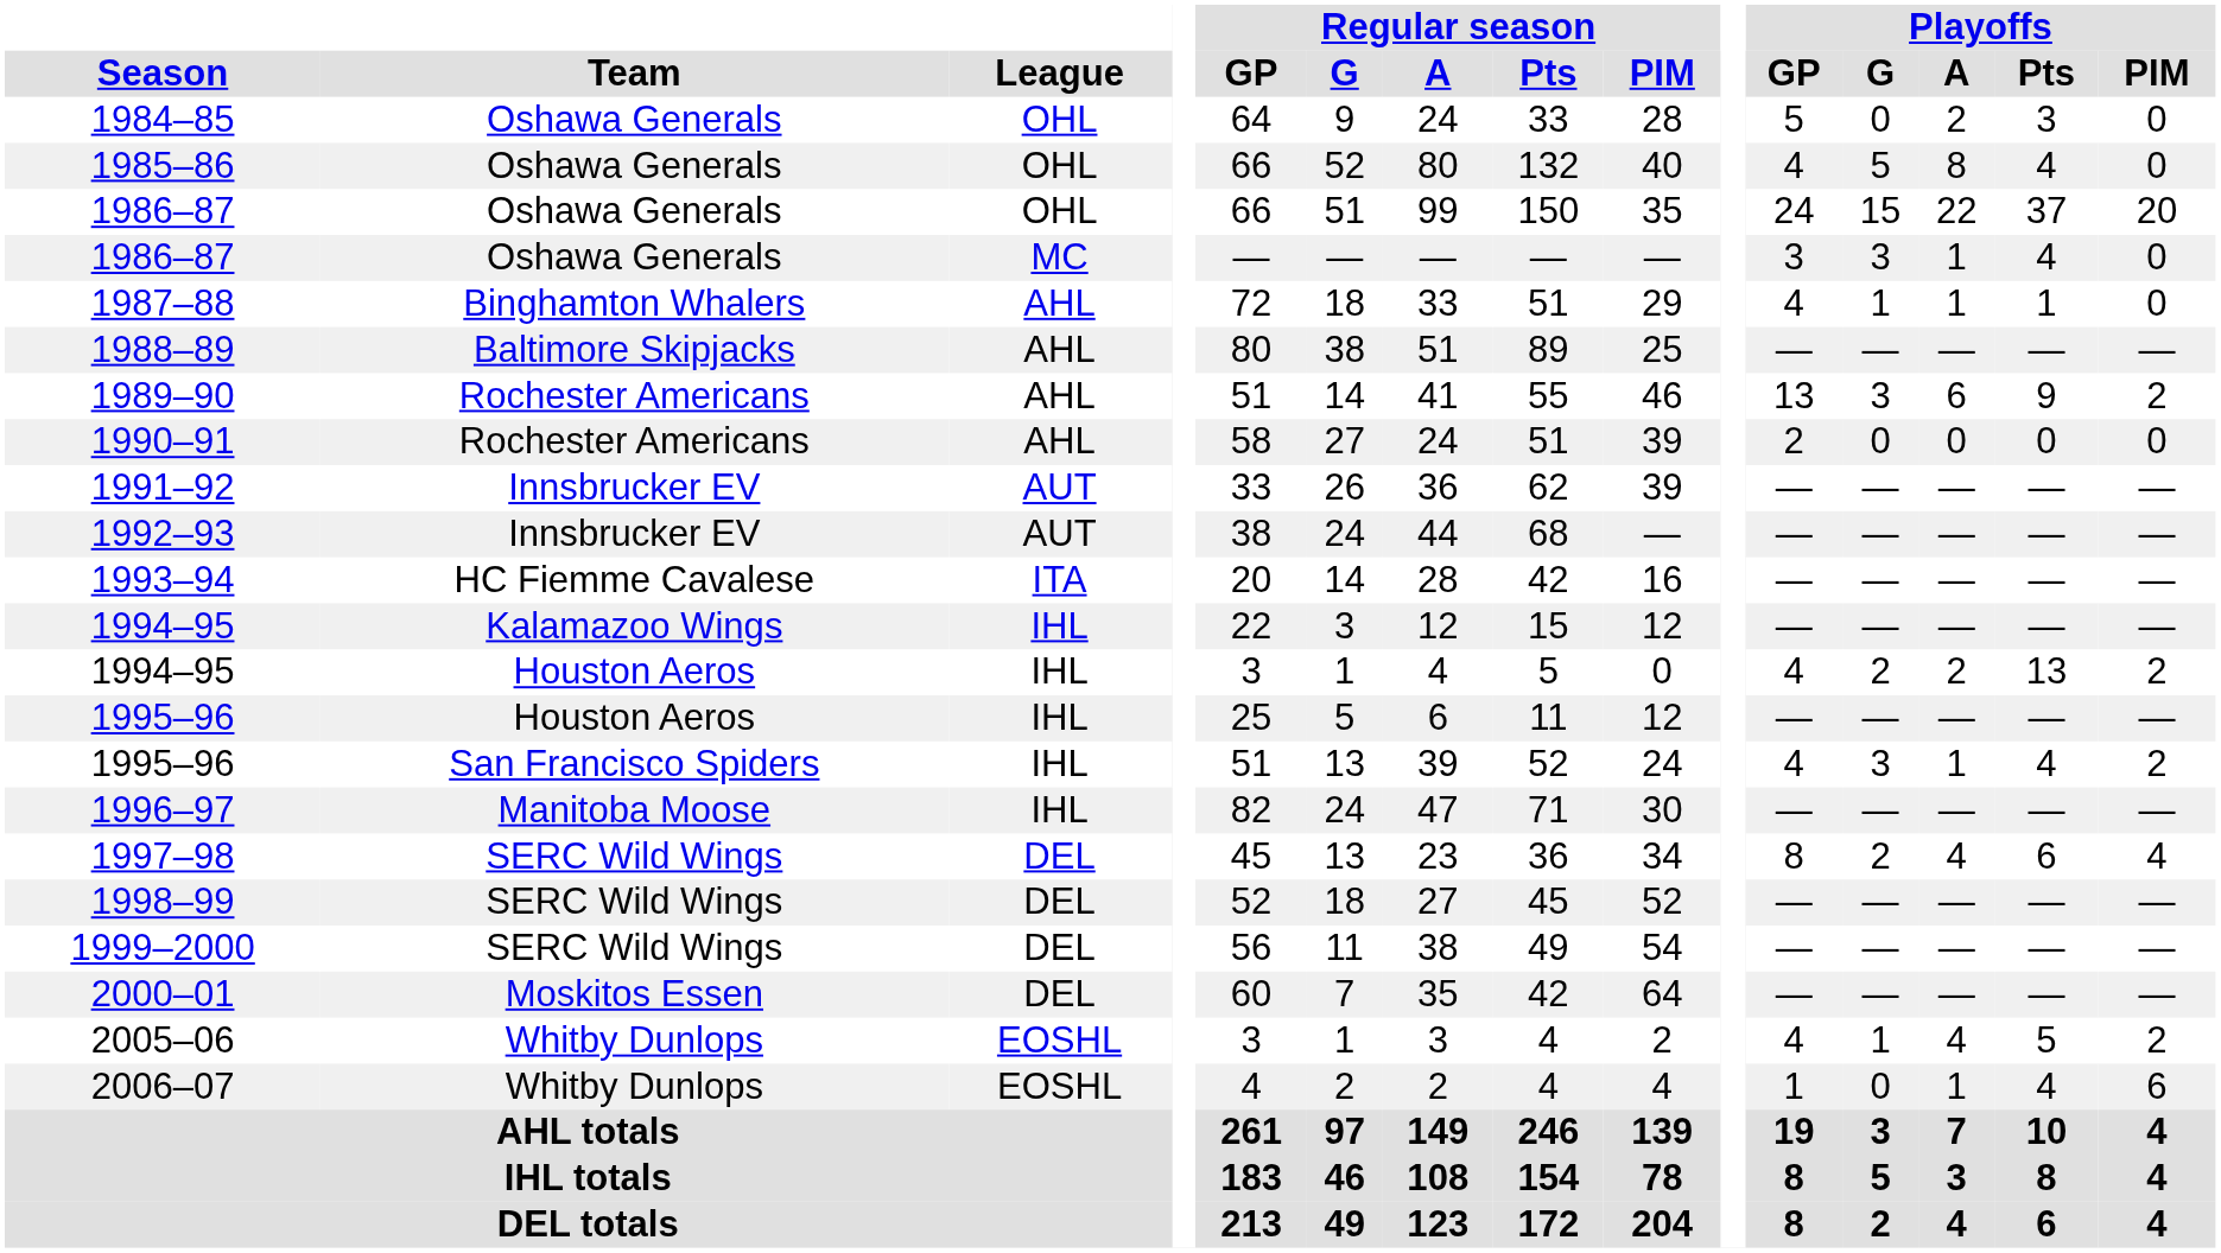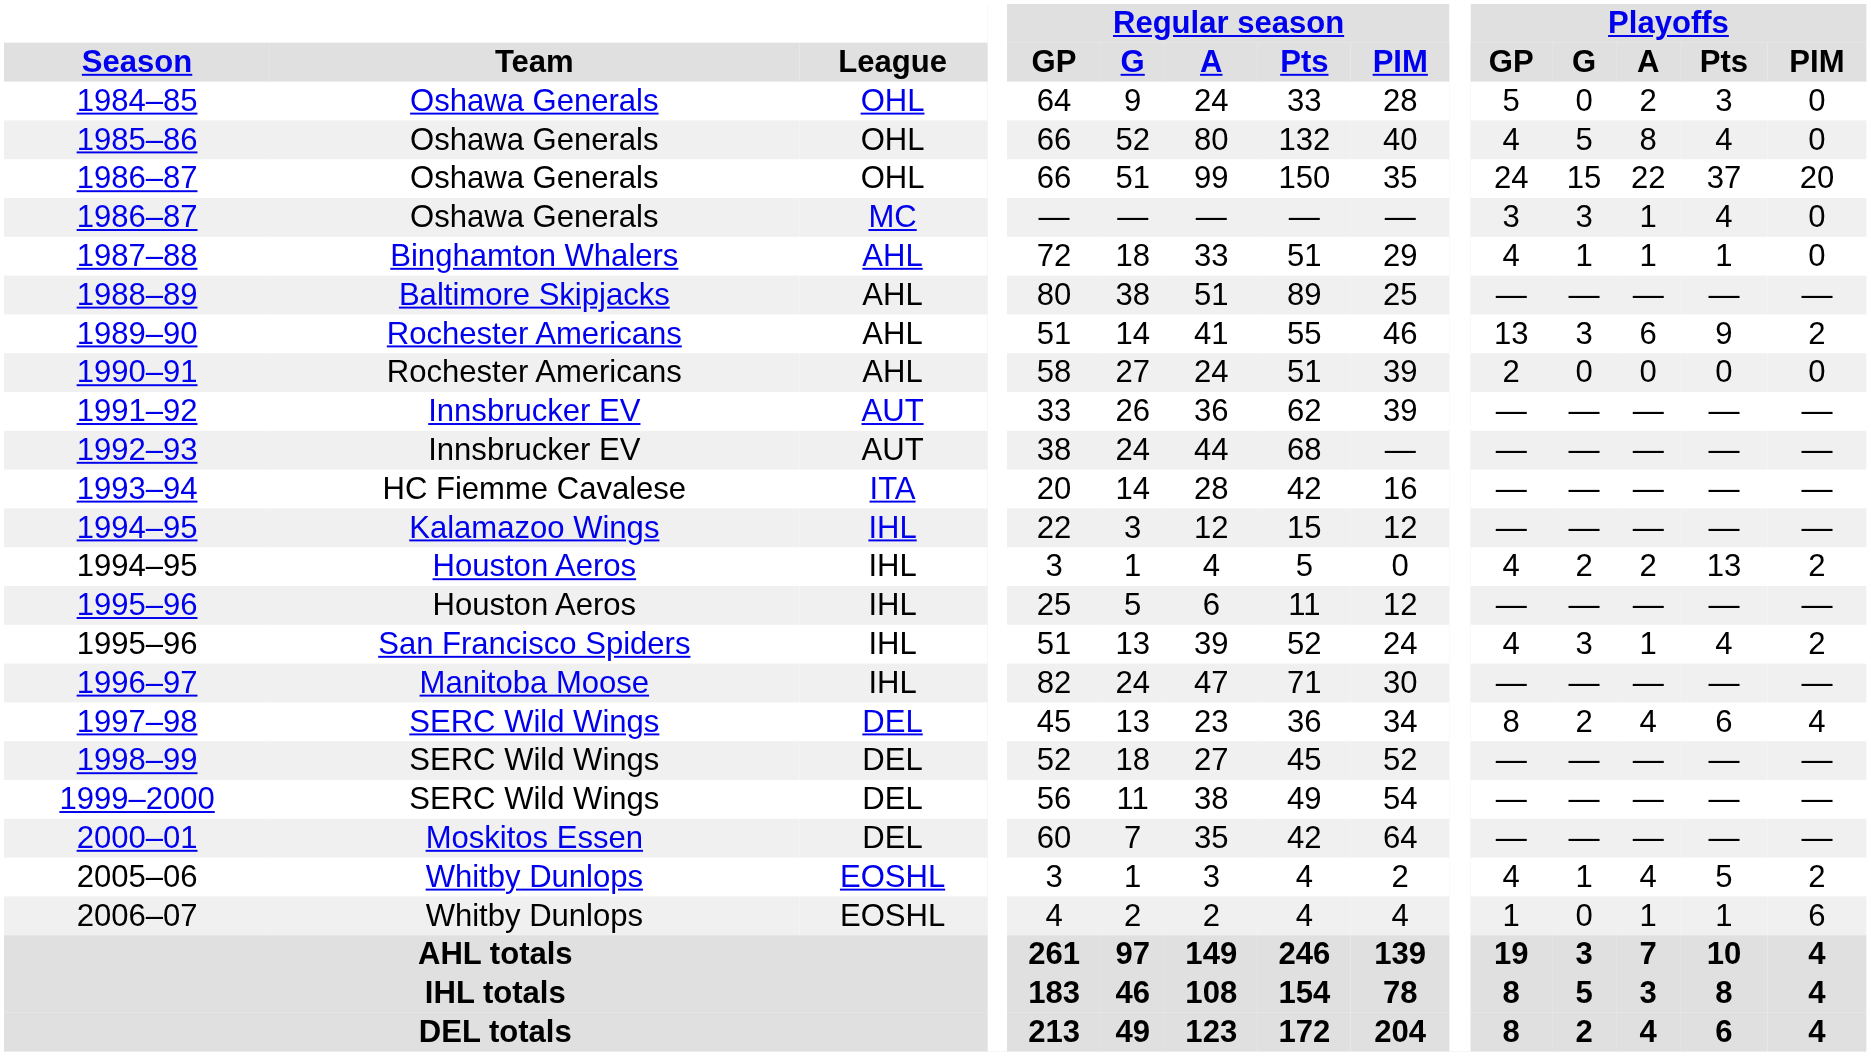 <table border="0" cellpadding="1" cellspacing="0" style="text-align:center; width:60em">
 <tr bgcolor="#e0e0e0">
 <th colspan="3" bgcolor="#ffffff"> </th>
 <th rowspan="99" bgcolor="#ffffff"> </th>
 <th colspan="5"><a href='#'>Regular season</a></th>
 <th rowspan="99" bgcolor="#ffffff"> </th>
 <th colspan="5"><a href='#'>Playoffs</a></th>
 </tr>
 <tr bgcolor="#e0e0e0">
 <th><a href='#'>Season</a></th>
 <th>Team</th>
 <th>League</th>
 <th>GP</th>
 <th><a href='#'>G</a></th>
 <th><a href='#'>A</a></th>
 <th><a href='#'>Pts</a></th>
 <th><a href='#'>PIM</a></th>
 <th>GP</th>
 <th>G</th>
 <th>A</th>
 <th>Pts</th>
 <th>PIM</th>
 </tr>
 <tr>
 <td><a href='#'>1984–85</a></td>
 <td><a href='#'>Oshawa Generals</a></td>
 <td><a href='#'>OHL</a></td>
 <td>64</td>
 <td>9</td>
 <td>24</td>
 <td>33</td>
 <td>28</td>
 <td>5</td>
 <td>0</td>
 <td>2</td>
 <td>3</td>
 <td>0</td>
 </tr>
 <tr bgcolor="#f0f0f0">
 <td><a href='#'>1985–86</a></td>
 <td>Oshawa Generals</td>
 <td>OHL</td>
 <td>66</td>
 <td>52</td>
 <td>80</td>
 <td>132</td>
 <td>40</td>
 <td>4</td>
 <td>5</td>
 <td>8</td>
 <td>4</td>
 <td>0</td>
 </tr>
 <tr>
 <td><a href='#'>1986–87</a></td>
 <td>Oshawa Generals</td>
 <td>OHL</td>
 <td>66</td>
 <td>51</td>
 <td>99</td>
 <td>150</td>
 <td>35</td>
 <td>24</td>
 <td>15</td>
 <td>22</td>
 <td>37</td>
 <td>20</td>
 </tr>
 <tr bgcolor="#f0f0f0">
 <td><a href='#'>1986–87</a></td>
 <td>Oshawa Generals</td>
 <td><a href='#'>MC</a></td>
 <td>—</td>
 <td>—</td>
 <td>—</td>
 <td>—</td>
 <td>—</td>
 <td>3</td>
 <td>3</td>
 <td>1</td>
 <td>4</td>
 <td>0</td>
 </tr>
 <tr>
 <td><a href='#'>1987–88</a></td>
 <td><a href='#'>Binghamton Whalers</a></td>
 <td><a href='#'>AHL</a></td>
 <td>72</td>
 <td>18</td>
 <td>33</td>
 <td>51</td>
 <td>29</td>
 <td>4</td>
 <td>1</td>
 <td>1</td>
 <td>1</td>
 <td>0</td>
 </tr>
 <tr bgcolor="#f0f0f0">
 <td><a href='#'>1988–89</a></td>
 <td><a href='#'>Baltimore Skipjacks</a></td>
 <td>AHL</td>
 <td>80</td>
 <td>38</td>
 <td>51</td>
 <td>89</td>
 <td>25</td>
 <td>—</td>
 <td>—</td>
 <td>—</td>
 <td>—</td>
 <td>—</td>
 </tr>
 <tr>
 <td><a href='#'>1989–90</a></td>
 <td><a href='#'>Rochester Americans</a></td>
 <td>AHL</td>
 <td>51</td>
 <td>14</td>
 <td>41</td>
 <td>55</td>
 <td>46</td>
 <td>13</td>
 <td>3</td>
 <td>6</td>
 <td>9</td>
 <td>2</td>
 </tr>
 <tr bgcolor="#f0f0f0">
 <td><a href='#'>1990–91</a></td>
 <td>Rochester Americans</td>
 <td>AHL</td>
 <td>58</td>
 <td>27</td>
 <td>24</td>
 <td>51</td>
 <td>39</td>
 <td>2</td>
 <td>0</td>
 <td>0</td>
 <td>0</td>
 <td>0</td>
 </tr>
 <tr>
 <td><a href='#'>1991–92</a></td>
 <td><a href='#'>Innsbrucker EV</a></td>
 <td><a href='#'>AUT</a></td>
 <td>33</td>
 <td>26</td>
 <td>36</td>
 <td>62</td>
 <td>39</td>
 <td>—</td>
 <td>—</td>
 <td>—</td>
 <td>—</td>
 <td>—</td>
 </tr>
 <tr bgcolor="#f0f0f0">
 <td><a href='#'>1992–93</a></td>
 <td>Innsbrucker EV</td>
 <td>AUT</td>
 <td>38</td>
 <td>24</td>
 <td>44</td>
 <td>68</td>
 <td>—</td>
 <td>—</td>
 <td>—</td>
 <td>—</td>
 <td>—</td>
 <td>—</td>
 </tr>
 <tr>
 <td><a href='#'>1993–94</a></td>
 <td>HC Fiemme Cavalese</td>
 <td><a href='#'>ITA</a></td>
 <td>20</td>
 <td>14</td>
 <td>28</td>
 <td>42</td>
 <td>16</td>
 <td>—</td>
 <td>—</td>
 <td>—</td>
 <td>—</td>
 <td>—</td>
 </tr>
 <tr bgcolor="#f0f0f0">
 <td><a href='#'>1994–95</a></td>
 <td><a href='#'>Kalamazoo Wings</a></td>
 <td><a href='#'>IHL</a></td>
 <td>22</td>
 <td>3</td>
 <td>12</td>
 <td>15</td>
 <td>12</td>
 <td>—</td>
 <td>—</td>
 <td>—</td>
 <td>—</td>
 <td>—</td>
 </tr>
 <tr>
 <td>1994–95</td>
 <td><a href='#'>Houston Aeros</a></td>
 <td>IHL</td>
 <td>3</td>
 <td>1</td>
 <td>4</td>
 <td>5</td>
 <td>0</td>
 <td>4</td>
 <td>2</td>
 <td>2</td>
 <td>13</td>
 <td>2</td>
 </tr>
 <tr bgcolor="#f0f0f0">
 <td><a href='#'>1995–96</a></td>
 <td>Houston Aeros</td>
 <td>IHL</td>
 <td>25</td>
 <td>5</td>
 <td>6</td>
 <td>11</td>
 <td>12</td>
 <td>—</td>
 <td>—</td>
 <td>—</td>
 <td>—</td>
 <td>—</td>
 </tr>
 <tr>
 <td>1995–96</td>
 <td><a href='#'>San Francisco Spiders</a></td>
 <td>IHL</td>
 <td>51</td>
 <td>13</td>
 <td>39</td>
 <td>52</td>
 <td>24</td>
 <td>4</td>
 <td>3</td>
 <td>1</td>
 <td>4</td>
 <td>2</td>
 </tr>
 <tr bgcolor="#f0f0f0">
 <td><a href='#'>1996–97</a></td>
 <td><a href='#'>Manitoba Moose</a></td>
 <td>IHL</td>
 <td>82</td>
 <td>24</td>
 <td>47</td>
 <td>71</td>
 <td>30</td>
 <td>—</td>
 <td>—</td>
 <td>—</td>
 <td>—</td>
 <td>—</td>
 </tr>
 <tr>
 <td><a href='#'>1997–98</a></td>
 <td><a href='#'>SERC Wild Wings</a></td>
 <td><a href='#'>DEL</a></td>
 <td>45</td>
 <td>13</td>
 <td>23</td>
 <td>36</td>
 <td>34</td>
 <td>8</td>
 <td>2</td>
 <td>4</td>
 <td>6</td>
 <td>4</td>
 </tr>
 <tr bgcolor="#f0f0f0">
 <td><a href='#'>1998–99</a></td>
 <td>SERC Wild Wings</td>
 <td>DEL</td>
 <td>52</td>
 <td>18</td>
 <td>27</td>
 <td>45</td>
 <td>52</td>
 <td>—</td>
 <td>—</td>
 <td>—</td>
 <td>—</td>
 <td>—</td>
 </tr>
 <tr>
 <td><a href='#'>1999–2000</a></td>
 <td>SERC Wild Wings</td>
 <td>DEL</td>
 <td>56</td>
 <td>11</td>
 <td>38</td>
 <td>49</td>
 <td>54</td>
 <td>—</td>
 <td>—</td>
 <td>—</td>
 <td>—</td>
 <td>—</td>
 </tr>
 <tr bgcolor="#f0f0f0">
 <td><a href='#'>2000–01</a></td>
 <td><a href='#'>Moskitos Essen</a></td>
 <td>DEL</td>
 <td>60</td>
 <td>7</td>
 <td>35</td>
 <td>42</td>
 <td>64</td>
 <td>—</td>
 <td>—</td>
 <td>—</td>
 <td>—</td>
 <td>—</td>
 </tr>
 <tr>
 <td>2005–06</td>
 <td><a href='#'>Whitby Dunlops</a></td>
 <td><a href='#'>EOSHL</a></td>
 <td>3</td>
 <td>1</td>
 <td>3</td>
 <td>4</td>
 <td>2</td>
 <td>4</td>
 <td>1</td>
 <td>4</td>
 <td>5</td>
 <td>2</td>
 </tr>
 <tr bgcolor="#f0f0f0">
 <td>2006–07</td>
 <td>Whitby Dunlops</td>
 <td>EOSHL</td>
 <td>4</td>
 <td>2</td>
 <td>2</td>
 <td>4</td>
 <td>4</td>
 <td>1</td>
 <td>0</td>
 <td>1</td>
-<td>4</td>
+<td>1</td>
 <td>6</td>
 </tr>
 <tr bgcolor="#e0e0e0">
 <th colspan="3">AHL totals</th>
 <th>261</th>
 <th>97</th>
 <th>149</th>
 <th>246</th>
 <th>139</th>
 <th>19</th>
 <th>3</th>
 <th>7</th>
 <th>10</th>
 <th>4</th>
 </tr>
 <tr bgcolor="#e0e0e0">
 <th colspan="3">IHL totals</th>
 <th>183</th>
 <th>46</th>
 <th>108</th>
 <th>154</th>
 <th>78</th>
 <th>8</th>
 <th>5</th>
 <th>3</th>
 <th>8</th>
 <th>4</th>
 </tr>
 <tr bgcolor="#e0e0e0">
 <th colspan="3">DEL totals</th>
 <th>213</th>
 <th>49</th>
 <th>123</th>
 <th>172</th>
 <th>204</th>
 <th>8</th>
 <th>2</th>
 <th>4</th>
 <th>6</th>
 <th>4</th>
 </tr>
 </table>
